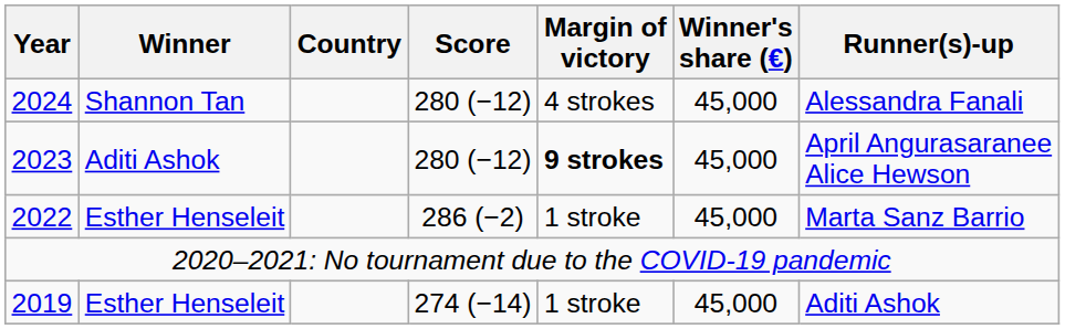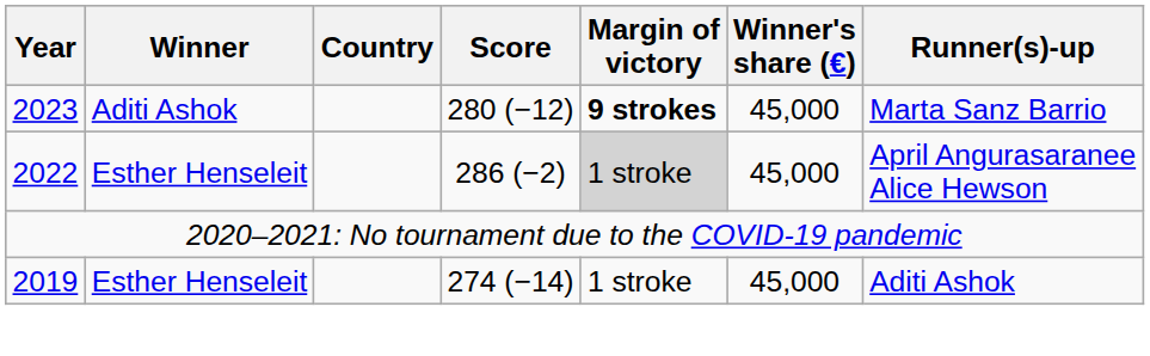 <table class=wikitable style="font-size:95%">
 <tr>
 <th>Year</th>
 <th>Winner</th>
 <th>Country</th>
 <th>Score</th>
 <th>Margin of<br>victory</th>
 <th>Winner's<br>share (<a href='#'>€</a>)</th>
 <th>Runner(s)-up</th>
 </tr>
 <tr>
-<td align=center><a href='#'>2024</a></td>
-<td><a href='#'>Shannon Tan</a></td>
-<td></td>
-<td align=center>280 (−12)</td>
-<td>4 strokes</td>
-<td align=center>45,000</td>
-<td> <a href='#'>Alessandra Fanali</a></td>
-</tr>
-<tr>
 <td align=center><a href='#'>2023</a></td>
 <td><a href='#'>Aditi Ashok</a></td>
 <td></td>
 <td align=center>280 (−12)</td>
 <td><strong>9 strokes</strong></td>
 <td align=center>45,000</td>
-<td> <a href='#'>April Angurasaranee</a><br> <a href='#'>Alice Hewson</a></td>
+<td> <a href='#'>Marta Sanz Barrio</a></td>
 </tr>
 <tr>
 <td align=center><a href='#'>2022</a></td>
 <td><a href='#'>Esther Henseleit</a></td>
 <td></td>
 <td align=center>286 (−2)</td>
-<td>1 stroke</td>
+<td style="background: lightgrey;">1 stroke</td>
 <td align=center>45,000</td>
-<td> <a href='#'>Marta Sanz Barrio</a></td>
+<td> <a href='#'>April Angurasaranee</a><br> <a href='#'>Alice Hewson</a></td>
 </tr>
 <tr>
 <td colspan=7 align=center><em>2020–2021: No tournament due to the <a href='#'>COVID-19 pandemic</a></td>
 </tr>
 <tr>
 <td align=center><a href='#'>2019</a></td>
 <td><a href='#'>Esther Henseleit</a></td>
 <td></td>
 <td align=center>274 (−14)</td>
 <td>1 stroke</td>
 <td align=center>45,000</td>
 <td> <a href='#'>Aditi Ashok</a></td>
 </tr>
 </table>
